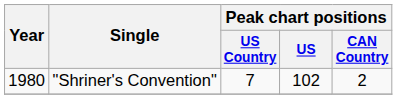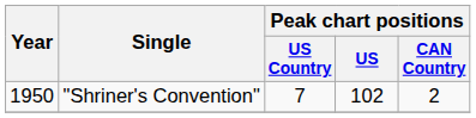 <table class="wikitable" style="text-align:center;">
 <tr>
 <th rowspan="2">Year</th>
 <th rowspan="2">Single</th>
 <th colspan="3">Peak chart positions</th>
 </tr>
 <tr style="font-size:smaller;">
 <th width="45"><a href='#'>US Country</a></th>
 <th width="45"><a href='#'>US</a></th>
 <th width="45"><a href='#'>CAN Country</a></th>
 </tr>
 <tr>
-<td>1980</td>
+<td>1950</td>
 <td align="left">"Shriner's Convention"</td>
 <td>7</td>
 <td>102</td>
 <td>2</td>
 </tr>
 <tr>
 </tr>
 </table>
